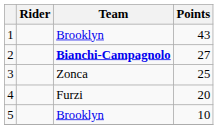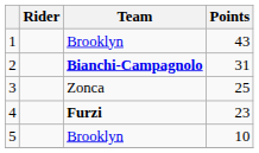 <table class="wikitable">
 <tr>
 <th></th>
 <th>Rider</th>
 <th>Team</th>
 <th>Points</th>
 </tr>
 <tr>
 <td>1</td>
 <td></td>
 <td><a href='#'>Brooklyn</a></td>
 <td align=right>43</td>
 </tr>
 <tr>
 <td>2</td>
 <td></td>
 <td><strong><a href='#'>Bianchi-Campagnolo</a></strong></td>
-<td align=right>27</td>
+<td align=right>31</td>
 </tr>
 <tr>
 <td>3</td>
 <td></td>
 <td>Zonca</td>
 <td align=right>25</td>
 </tr>
 <tr>
 <td>4</td>
 <td></td>
-<td>Furzi</td>
-<td align=right>20</td>
+<td><strong>Furzi</strong></td>
+<td align=right>23</td>
 </tr>
 <tr>
 <td>5</td>
 <td></td>
 <td><a href='#'>Brooklyn</a></td>
 <td align=right>10</td>
 </tr>
 <tr>
 </tr>
 </table>
